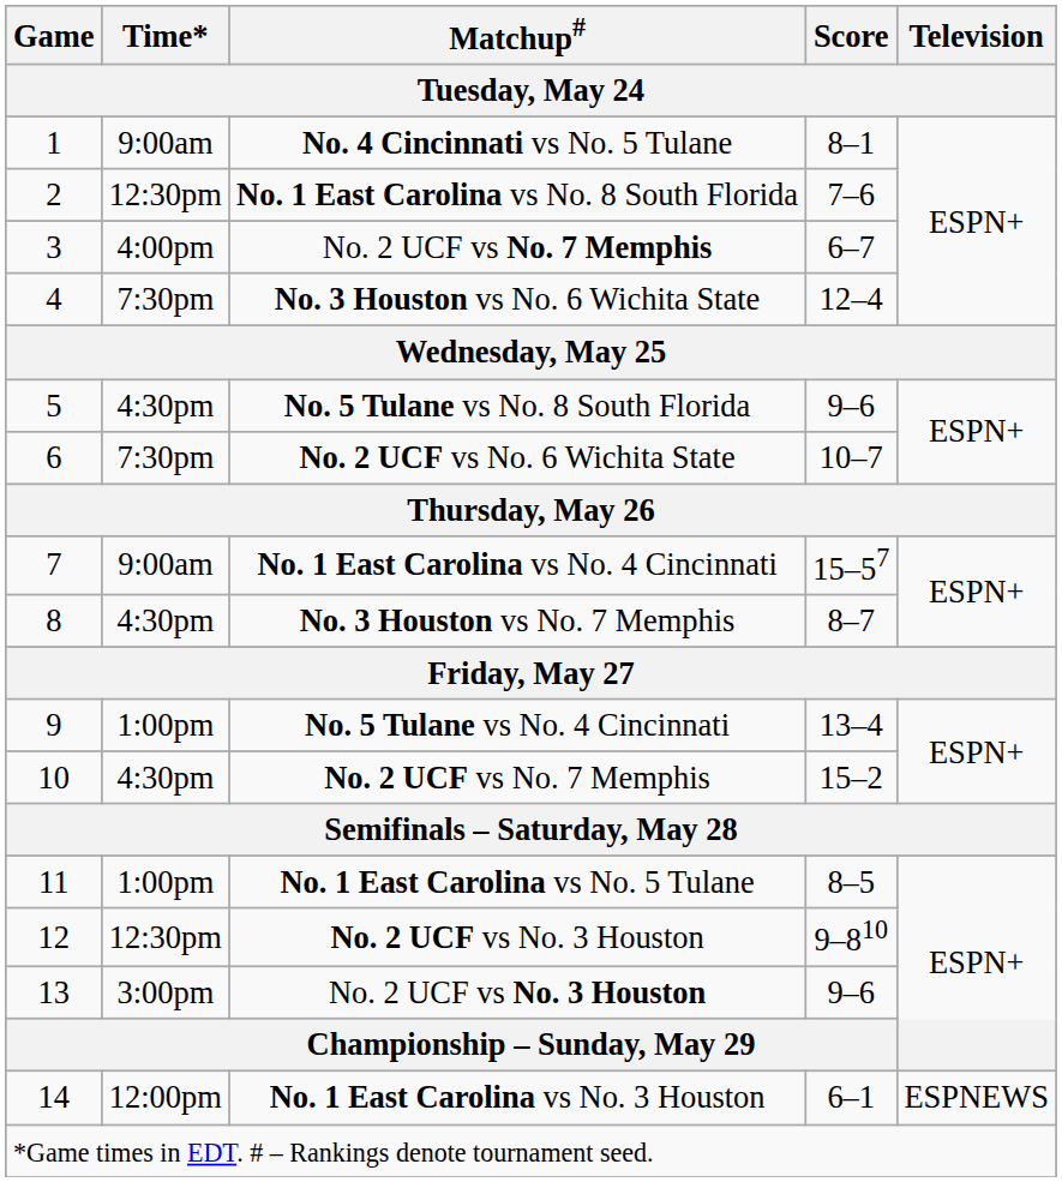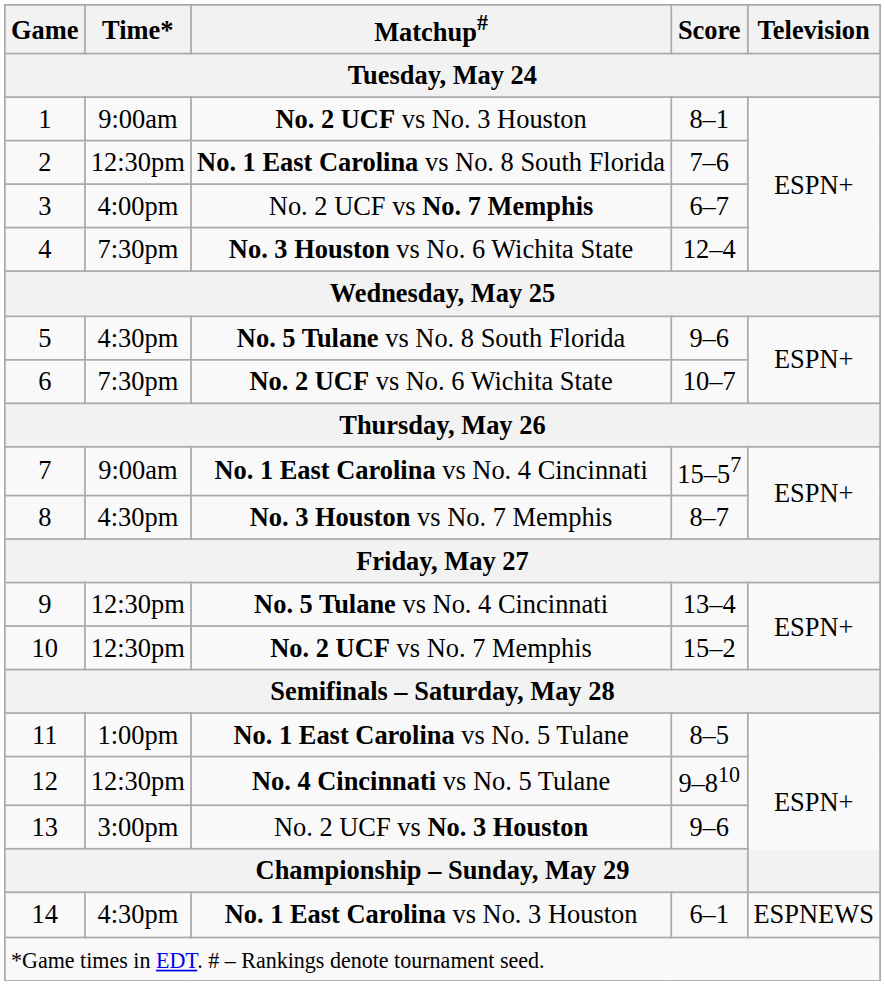 <table class="wikitable" style="font-size: 95%">
 <tr align="center">
 <th>Game</th>
 <th>Time*</th>
 <th>Matchup<sup>#</sup></th>
 <th>Score</th>
 <th>Television</th>
 </tr>
 <tr>
 <th colspan=7>Tuesday, May 24</th>
 </tr>
 <tr>
 <td style="text-align:center;">1</td>
 <td style="text-align:center;">9:00am</td>
-<td style="text-align:center;"><strong>No. 4 Cincinnati</strong> vs No. 5 Tulane</td>
+<td style="text-align:center;"><strong>No. 2 UCF</strong> vs No. 3 Houston</td>
 <td style="text-align:center;">8–1</td>
 <td rowspan=4 style="text-align:center;">ESPN+</td>
 </tr>
 <tr>
 <td style="text-align:center;">2</td>
 <td style="text-align:center;">12:30pm</td>
 <td style="text-align:center;"><strong>No. 1 East Carolina</strong> vs No. 8 South Florida</td>
 <td style="text-align:center;">7–6</td>
 </tr>
 <tr>
 <td style="text-align:center;">3</td>
 <td style="text-align:center;">4:00pm</td>
 <td style="text-align:center;">No. 2 UCF vs <strong>No. 7 Memphis</strong></td>
 <td style="text-align:center;">6–7</td>
 </tr>
 <tr>
 <td style="text-align:center;">4</td>
 <td style="text-align:center;">7:30pm</td>
 <td style="text-align:center;"><strong>No. 3 Houston</strong> vs No. 6 Wichita State</td>
 <td style="text-align:center;">12–4</td>
 </tr>
 <tr>
 <th colspan=7>Wednesday, May 25</th>
 </tr>
 <tr>
 <td style="text-align:center;">5</td>
 <td style="text-align:center;">4:30pm</td>
 <td style="text-align:center;"><strong>No. 5 Tulane</strong> vs No. 8 South Florida</td>
 <td style="text-align:center;">9–6</td>
 <td rowspan=2 style="text-align:center;">ESPN+</td>
 </tr>
 <tr>
 <td style="text-align:center;">6</td>
 <td style="text-align:center;">7:30pm</td>
 <td style="text-align:center;"><strong>No. 2 UCF</strong> vs No. 6 Wichita State</td>
 <td style="text-align:center;">10–7</td>
 </tr>
 <tr>
 <th colspan=7>Thursday, May 26</th>
 </tr>
 <tr>
 <td style="text-align:center;">7</td>
 <td style="text-align:center;">9:00am</td>
 <td style="text-align:center;"><strong>No. 1 East Carolina</strong> vs No. 4 Cincinnati</td>
 <td style="text-align:center;">15–5<sup>7</sup></td>
 <td rowspan=2 style="text-align:center;">ESPN+</td>
 </tr>
 <tr>
 <td style="text-align:center;">8</td>
 <td style="text-align:center;">4:30pm</td>
 <td style="text-align:center;"><strong>No. 3 Houston</strong> vs No. 7 Memphis</td>
 <td style="text-align:center;">8–7</td>
 </tr>
 <tr>
 <th colspan=7>Friday, May 27</th>
 </tr>
 <tr>
 <td style="text-align:center;">9</td>
-<td style="text-align:center;">1:00pm</td>
+<td style="text-align:center;">12:30pm</td>
 <td style="text-align:center;"><strong>No. 5 Tulane</strong> vs No. 4 Cincinnati</td>
 <td style="text-align:center;">13–4</td>
 <td rowspan=2 style="text-align:center;">ESPN+</td>
 </tr>
 <tr>
 <td style="text-align:center;">10</td>
-<td style="text-align:center;">4:30pm</td>
+<td style="text-align:center;">12:30pm</td>
 <td style="text-align:center;"><strong>No. 2 UCF</strong> vs No. 7 Memphis</td>
 <td style="text-align:center;">15–2</td>
 </tr>
 <tr>
 <th colspan=7>Semifinals – Saturday, May 28</th>
 </tr>
 <tr>
 <td style="text-align:center;">11</td>
 <td style="text-align:center;">1:00pm</td>
 <td style="text-align:center;"><strong>No. 1 East Carolina</strong> vs No. 5 Tulane</td>
 <td style="text-align:center;">8–5</td>
 <td rowspan=4 style="text-align:center;">ESPN+</td>
 </tr>
 <tr>
 <td style="text-align:center;">12</td>
 <td style="text-align:center;">12:30pm</td>
-<td style="text-align:center;"><strong>No. 2 UCF</strong> vs No. 3 Houston</td>
+<td style="text-align:center;"><strong>No. 4 Cincinnati</strong> vs No. 5 Tulane</td>
 <td style="text-align:center;">9–8<sup>10</sup></td>
 </tr>
 <tr>
 <td style="text-align:center;">13</td>
 <td style="text-align:center;">3:00pm</td>
 <td style="text-align:center;">No. 2 UCF vs <strong>No. 3 Houston</strong></td>
 <td style="text-align:center;">9–6</td>
 </tr>
 <tr>
 <th colspan=7>Championship – Sunday, May 29</th>
 </tr>
 <tr>
 <td style="text-align:center;">14</td>
-<td style="text-align:center;">12:00pm</td>
+<td style="text-align:center;">4:30pm</td>
 <td style="text-align:center;"><strong>No. 1 East Carolina</strong> vs No. 3 Houston</td>
 <td style="text-align:center;">6–1</td>
 <td style="text-align:center;">ESPNEWS</td>
 </tr>
 <tr>
 <td colspan=7><small>*Game times in <a href='#'>EDT</a>. # – Rankings denote tournament seed. </small></td>
 </tr>
 </table>
